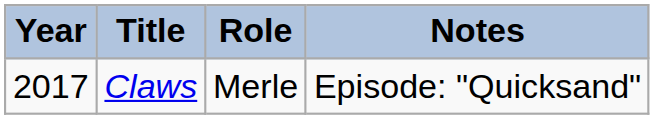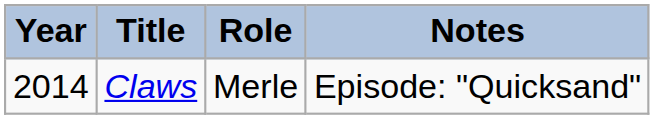 <table class="wikitable sortable">
 <tr>
 <th style="background:#B0C4DE;">Year</th>
 <th style="background:#B0C4DE;">Title</th>
 <th style="background:#B0C4DE;">Role</th>
 <th style="background:#B0C4DE;">Notes</th>
 </tr>
 <tr>
-<td>2017</td>
+<td>2014</td>
 <td><em><a href='#'>Claws</a></em></td>
 <td>Merle</td>
 <td>Episode: "Quicksand"</td>
 </tr>
 </table>
